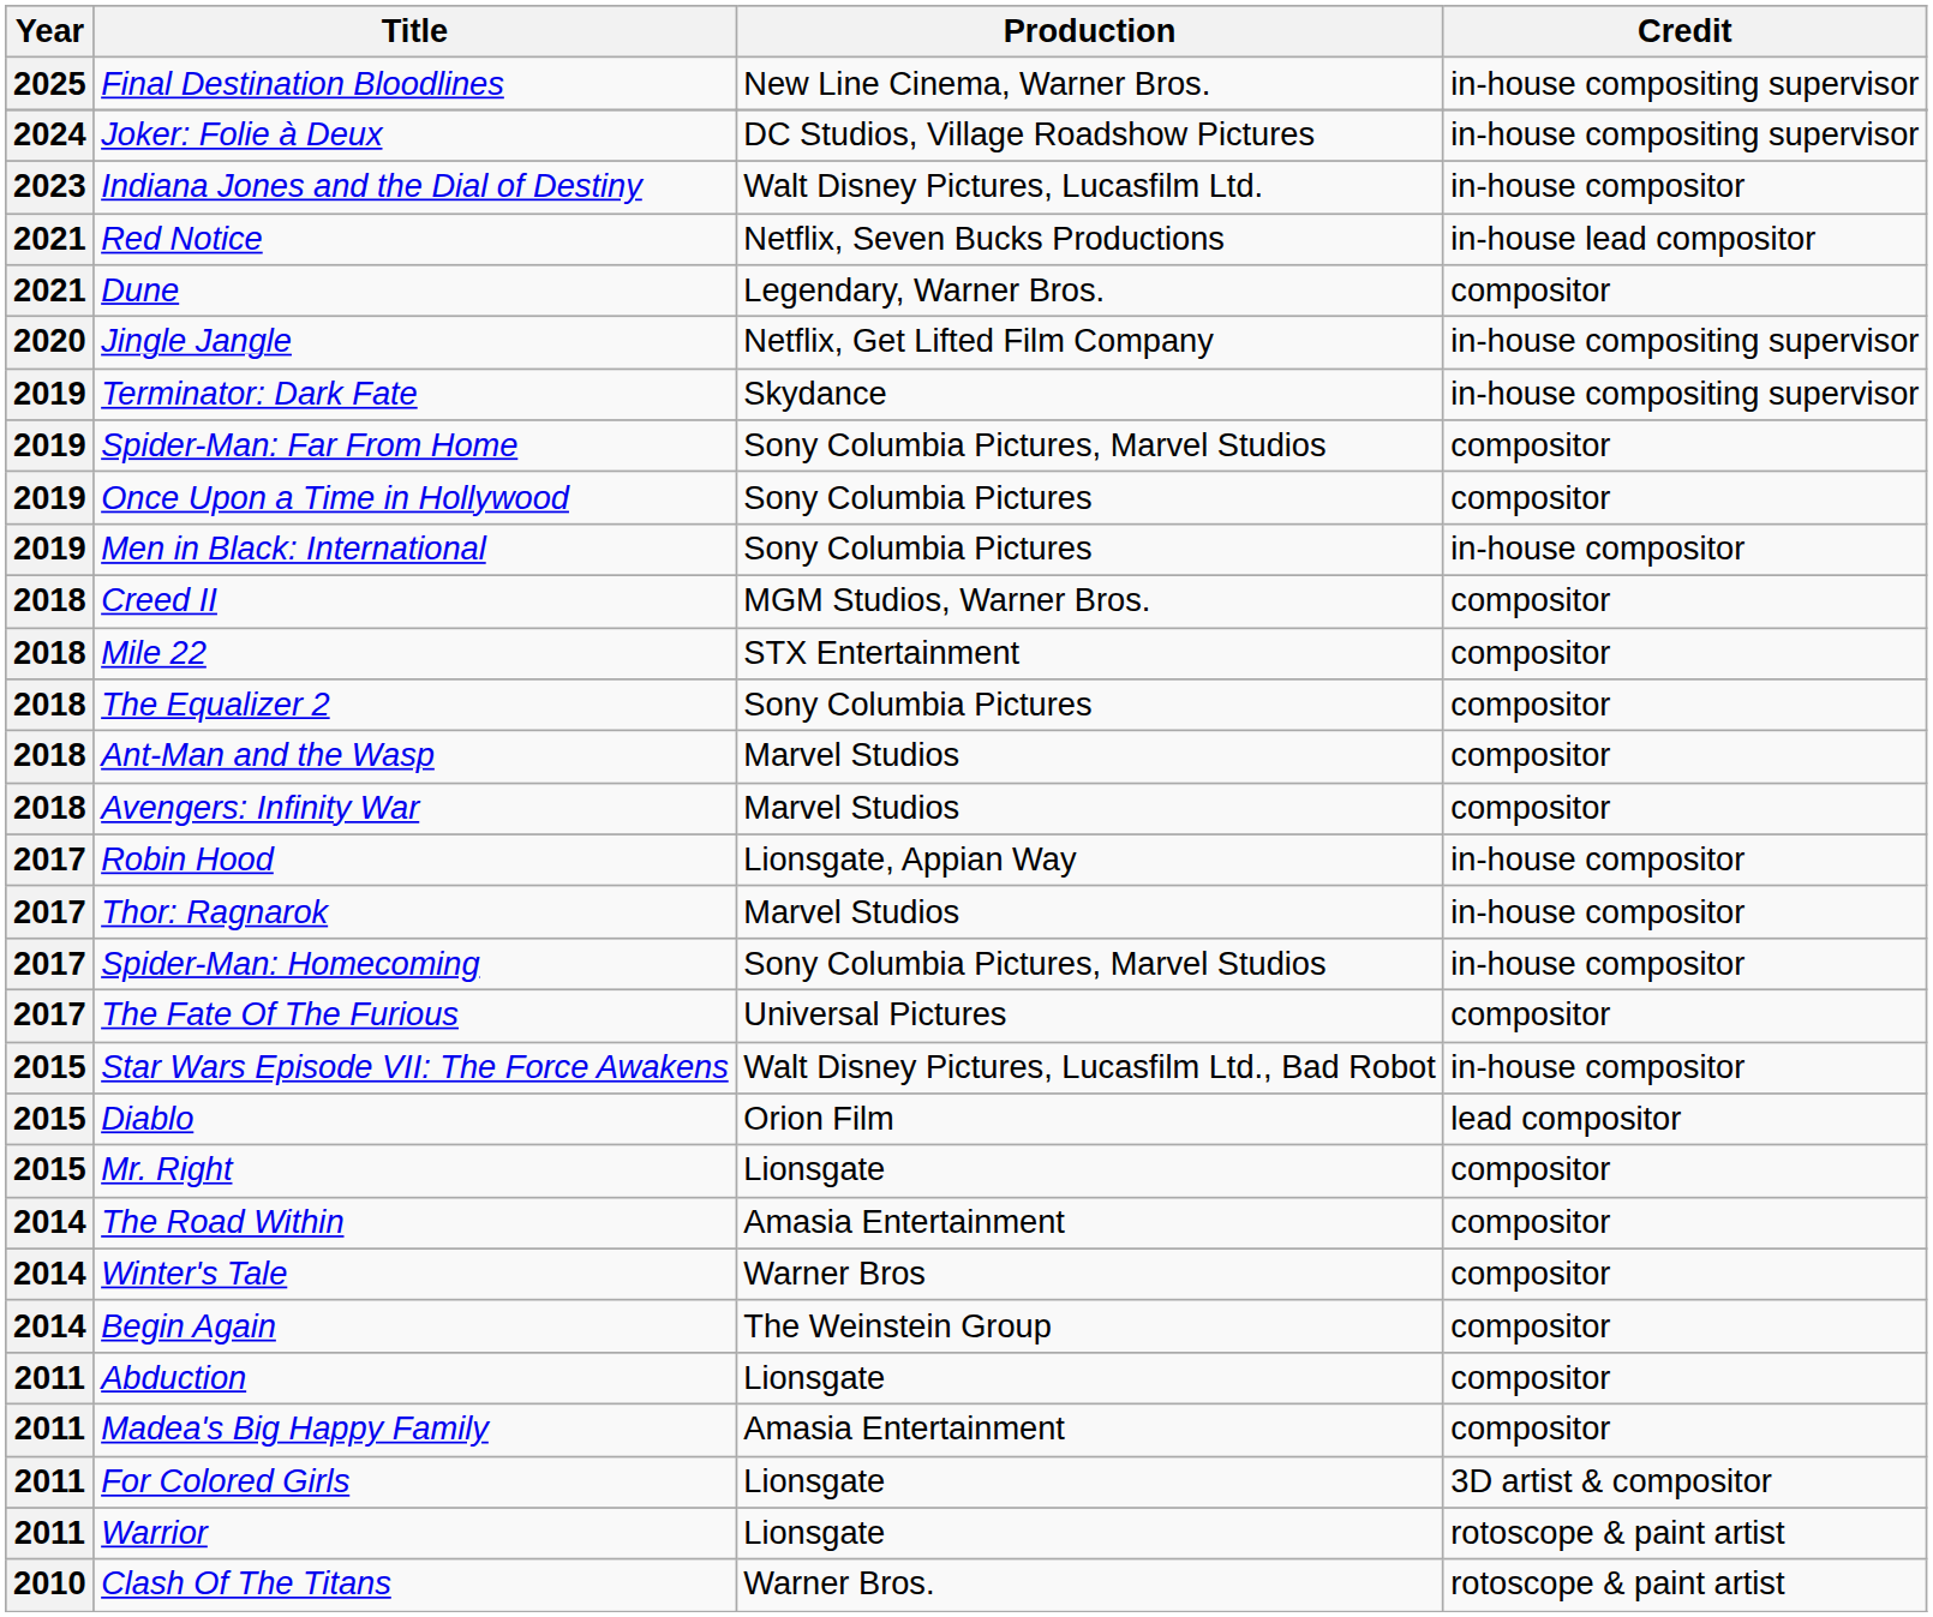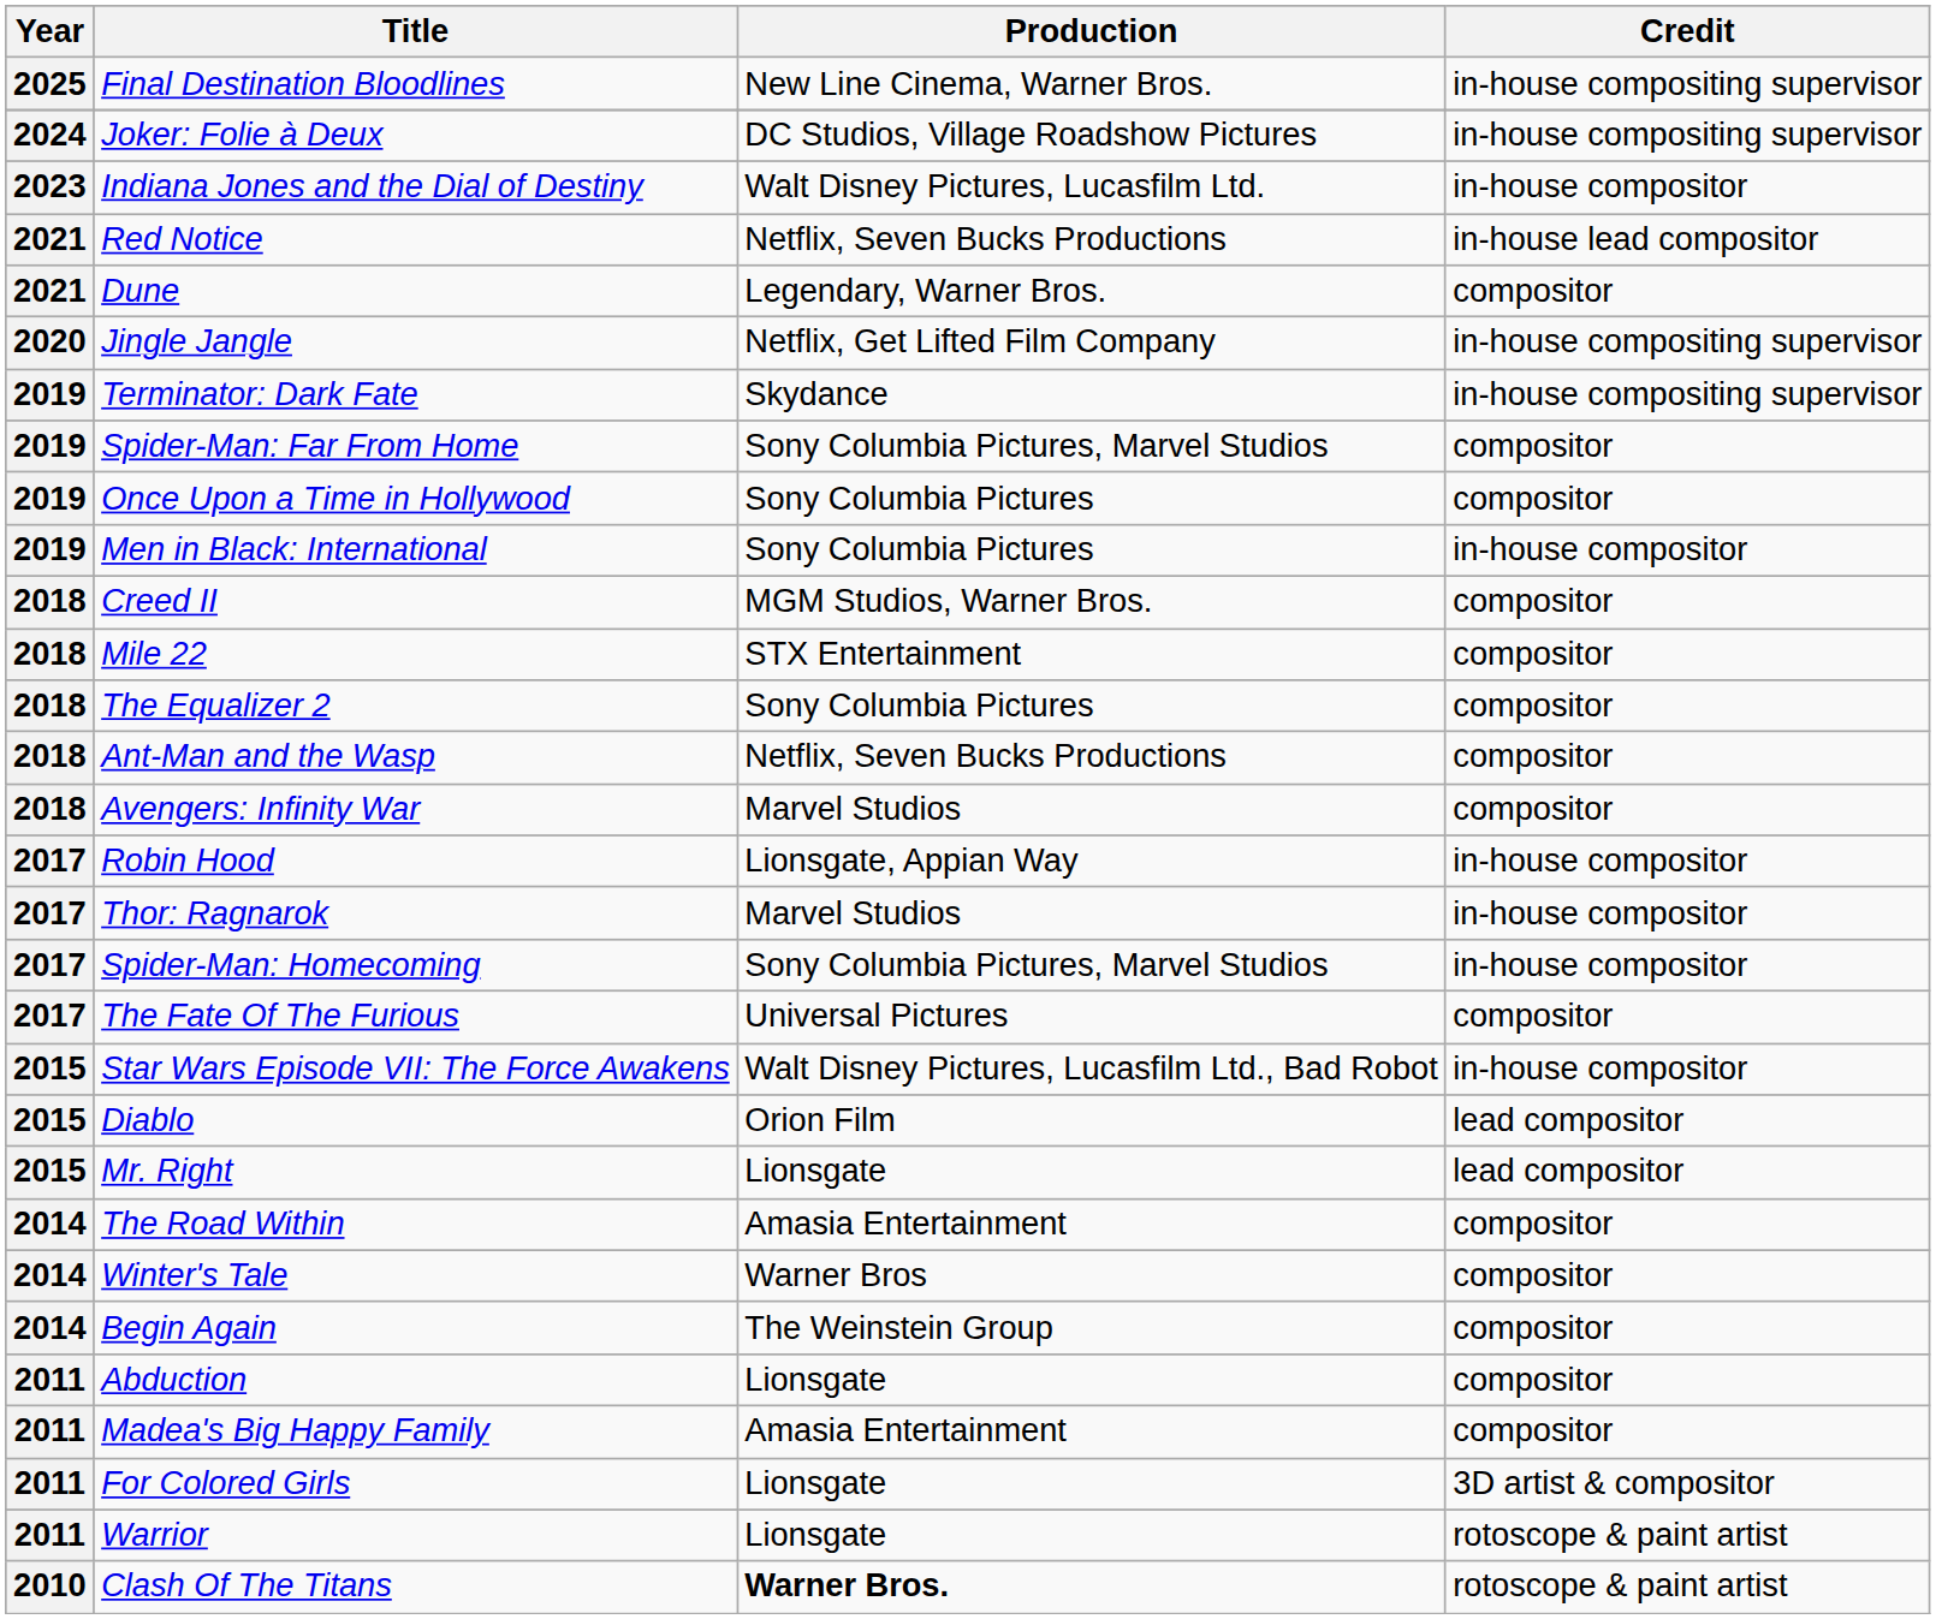 <table class="wikitable plainrowheaders sortable">
 <tr>
 <th scope="col">Year</th>
 <th scope="col">Title</th>
 <th scope="col">Production</th>
 <th scope="col">Credit</th>
 </tr>
 <tr>
 <th scope="row">2025</th>
 <td><em><a href='#'>Final Destination Bloodlines</a></em></td>
 <td>New Line Cinema, Warner Bros.</td>
 <td>in-house compositing supervisor</td>
 </tr>
 <tr>
 </tr>
 <tr>
 <th scope="row">2024</th>
 <td><em><a href='#'>Joker: Folie à Deux</a></em></td>
 <td>DC Studios, Village Roadshow Pictures</td>
 <td>in-house compositing supervisor</td>
 </tr>
 <tr>
 <th scope="row">2023</th>
 <td><em><a href='#'>Indiana Jones and the Dial of Destiny</a></em></td>
 <td>Walt Disney Pictures, Lucasfilm Ltd.</td>
 <td>in-house compositor</td>
 </tr>
 <tr>
 <th scope="row">2021</th>
 <td><em><a href='#'>Red Notice</a></em></td>
 <td>Netflix, Seven Bucks Productions</td>
 <td>in-house lead compositor</td>
 </tr>
 <tr>
 <th scope="row">2021</th>
 <td><em><a href='#'>Dune</a></em></td>
 <td>Legendary, Warner Bros.</td>
 <td>compositor</td>
 </tr>
 <tr>
 <th scope="row">2020</th>
 <td><em><a href='#'>Jingle Jangle</a></em></td>
 <td>Netflix, Get Lifted Film Company</td>
 <td>in-house compositing supervisor</td>
 </tr>
 <tr>
 <th scope="row">2019</th>
 <td><em><a href='#'>Terminator: Dark Fate</a></em></td>
 <td>Skydance</td>
 <td>in-house compositing supervisor</td>
 </tr>
 <tr>
 <th scope="row">2019</th>
 <td><em><a href='#'>Spider-Man: Far From Home</a></em></td>
 <td>Sony Columbia Pictures, Marvel Studios</td>
 <td>compositor</td>
 </tr>
 <tr>
 <th scope="row">2019</th>
 <td><em><a href='#'>Once Upon a Time in Hollywood</a></em></td>
 <td>Sony Columbia Pictures</td>
 <td>compositor</td>
 </tr>
 <tr>
 <th scope="row">2019</th>
 <td><em><a href='#'>Men in Black: International</a></em></td>
 <td>Sony Columbia Pictures</td>
 <td>in-house compositor</td>
 </tr>
 <tr>
 <th scope="row">2018</th>
 <td><em><a href='#'>Creed II</a></em></td>
 <td>MGM Studios, Warner Bros.</td>
 <td>compositor</td>
 </tr>
 <tr>
 <th scope="row">2018</th>
 <td><em><a href='#'>Mile 22</a></em></td>
 <td>STX Entertainment</td>
 <td>compositor</td>
 </tr>
 <tr>
 <th scope="row">2018</th>
 <td><em><a href='#'>The Equalizer 2</a></em></td>
 <td>Sony Columbia Pictures</td>
 <td>compositor</td>
 </tr>
 <tr>
 <th scope="row">2018</th>
 <td><em><a href='#'>Ant-Man and the Wasp</a></em></td>
-<td>Marvel Studios</td>
+<td>Netflix, Seven Bucks Productions</td>
 <td>compositor</td>
 </tr>
 <tr>
 <th scope="row">2018</th>
 <td><em><a href='#'>Avengers: Infinity War</a></em></td>
 <td>Marvel Studios</td>
 <td>compositor</td>
 </tr>
 <tr>
 <th scope="row">2017</th>
 <td><em><a href='#'>Robin Hood</a></em></td>
 <td>Lionsgate, Appian Way</td>
 <td>in-house compositor</td>
 </tr>
 <tr>
 <th scope="row">2017</th>
 <td><em><a href='#'>Thor: Ragnarok</a></em></td>
 <td>Marvel Studios</td>
 <td>in-house compositor</td>
 </tr>
 <tr>
 <th scope="row">2017</th>
 <td><em><a href='#'>Spider-Man: Homecoming</a></em></td>
 <td>Sony Columbia Pictures, Marvel Studios</td>
 <td>in-house compositor</td>
 </tr>
 <tr>
 <th scope="row">2017</th>
 <td><em><a href='#'>The Fate Of The Furious</a></em></td>
 <td>Universal Pictures</td>
 <td>compositor</td>
 </tr>
 <tr>
 <th scope="row">2015</th>
 <td><em><a href='#'>Star Wars Episode VII: The Force Awakens</a></em></td>
 <td>Walt Disney Pictures, Lucasfilm Ltd., Bad Robot</td>
 <td>in-house compositor</td>
 </tr>
 <tr>
 <th scope="row">2015</th>
 <td><em><a href='#'>Diablo</a></em></td>
 <td>Orion Film</td>
 <td>lead compositor</td>
 </tr>
 <tr>
 <th scope="row">2015</th>
 <td><em><a href='#'>Mr. Right</a></em></td>
 <td>Lionsgate</td>
-<td>compositor</td>
+<td>lead compositor</td>
 </tr>
 <tr>
 <th scope="row">2014</th>
 <td><em><a href='#'>The Road Within</a></em></td>
 <td>Amasia Entertainment</td>
 <td>compositor</td>
 </tr>
 <tr>
 <th scope="row">2014</th>
 <td><em><a href='#'>Winter's Tale</a></em></td>
 <td>Warner Bros</td>
 <td>compositor</td>
 </tr>
 <tr>
 <th scope="row">2014</th>
 <td><em><a href='#'>Begin Again</a></em></td>
 <td>The Weinstein Group</td>
 <td>compositor</td>
 </tr>
 <tr>
 <th scope="row">2011</th>
 <td><em><a href='#'>Abduction</a></em></td>
 <td>Lionsgate</td>
 <td>compositor</td>
 </tr>
 <tr>
 <th scope="row">2011</th>
 <td><em><a href='#'>Madea's Big Happy Family</a></em></td>
 <td>Amasia Entertainment</td>
 <td>compositor</td>
 </tr>
 <tr>
 <th scope="row">2011</th>
 <td><em><a href='#'>For Colored Girls</a></em></td>
 <td>Lionsgate</td>
 <td>3D artist & compositor</td>
 </tr>
 <tr>
 <th scope="row">2011</th>
 <td><em><a href='#'>Warrior</a></em></td>
 <td>Lionsgate</td>
 <td>rotoscope & paint artist</td>
 </tr>
 <tr>
 <th scope="row">2010</th>
 <td><em><a href='#'>Clash Of The Titans</a></em></td>
-<td>Warner Bros.</td>
+<td><strong>Warner Bros.</strong></td>
 <td>rotoscope & paint artist</td>
 </tr>
 <tr>
 </tr>
 </table>
